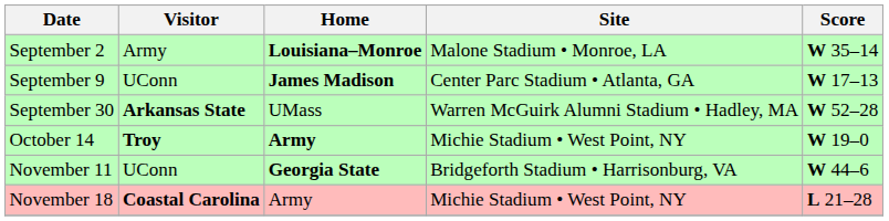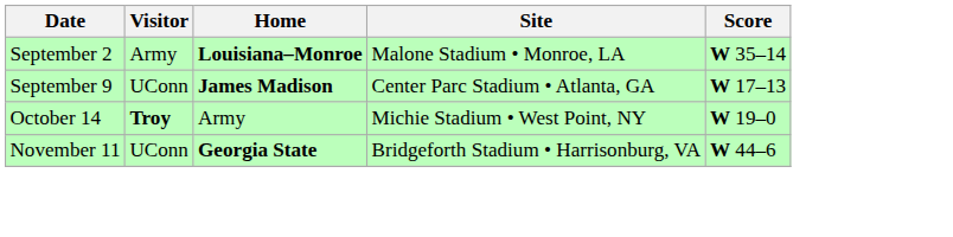 <table class="wikitable">
 <tr>
 <th>Date</th>
 <th>Visitor</th>
 <th>Home</th>
 <th>Site</th>
 <th>Score</th>
 </tr>
 <tr style="background:#bfb;">
 <td>September 2</td>
 <td>Army</td>
 <td><strong>Louisiana–Monroe</strong></td>
 <td>Malone Stadium • Monroe, LA</td>
 <td><strong>W</strong> 35–14</td>
 </tr>
 <tr style="background:#bfb;">
 <td>September 9</td>
 <td>UConn</td>
 <td><strong>James Madison</strong></td>
 <td>Center Parc Stadium • Atlanta, GA</td>
 <td><strong>W</strong> 17–13</td>
 </tr>
 <tr style="background:#bfb;">
-<td>September 30</td>
-<td><strong>Arkansas State</strong></td>
-<td>UMass</td>
-<td>Warren McGuirk Alumni Stadium • Hadley, MA</td>
-<td><strong>W</strong> 52–28</td>
-</tr>
-<tr style="background:#bfb;">
 <td>October 14</td>
 <td><strong>Troy</strong></td>
-<td><strong>Army</strong></td>
+<td>Army</td>
 <td>Michie Stadium • West Point, NY</td>
 <td><strong>W</strong> 19–0</td>
 </tr>
 <tr style="background:#bfb;">
 <td>November 11</td>
 <td>UConn</td>
 <td><strong>Georgia State</strong></td>
 <td>Bridgeforth Stadium • Harrisonburg, VA</td>
 <td><strong>W</strong> 44–6</td>
 </tr>
-<tr style="background:#fbb;">
-<td>November 18</td>
-<td><strong>Coastal Carolina</strong></td>
-<td>Army</td>
-<td>Michie Stadium • West Point, NY</td>
-<td><strong>L</strong> 21–28</td>
-</tr>
 <tr>
 </tr>
 </table>
